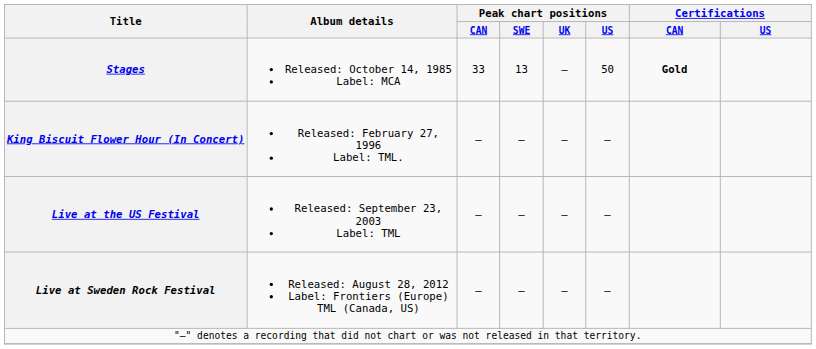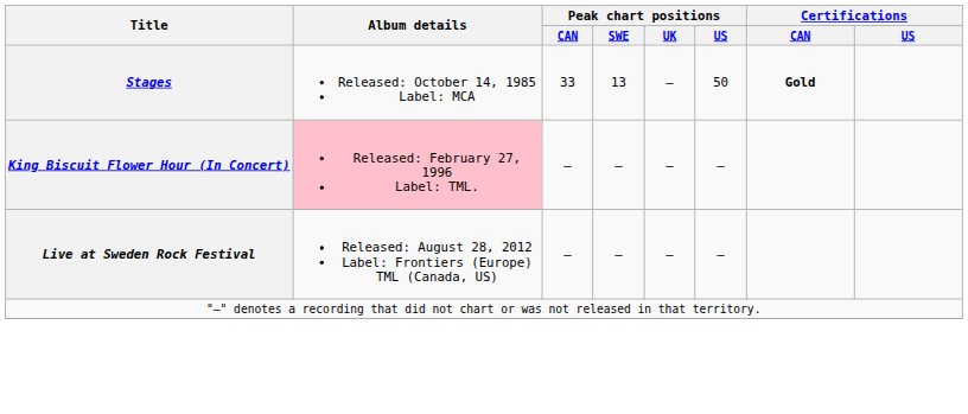 <table class="wikitable plainrowheaders" style="text-align:center;">
 <tr>
 <th rowspan="2">Title</th>
 <th rowspan="2" width="250">Album details</th>
 <th colspan="4">Peak chart positions</th>
 <th colspan="2"><a href='#'>Certifications</a></th>
 </tr>
 <tr>
 <th style="width:4em;font-size:90%"><a href='#'>CAN</a><br></th>
 <th style="width:4em;font-size:90%"><a href='#'>SWE</a><br></th>
 <th style="width:4em;font-size:90%"><a href='#'>UK</a><br></th>
 <th style="width:4em;font-size:90%"><a href='#'>US</a><br></th>
 <th style="width:9em;font-size:90%"><a href='#'>CAN</a><br></th>
 <th style="width:9em;font-size:90%"><a href='#'>US</a><br></th>
 </tr>
 <tr>
 <th scope="row"><em><a href='#'>Stages</a></em></th>
 <td><br><ul><li>Released: October 14, 1985</li><li>Label: MCA</li></ul></td>
 <td>33</td>
 <td>13</td>
 <td>—</td>
 <td>50</td>
 <td><strong>Gold</strong></td>
 <td></td>
 </tr>
 <tr>
 <th scope="row"><em><a href='#'>King Biscuit Flower Hour (In Concert)</a></em></th>
-<td><br><ul><li>Released: February 27, 1996</li><li>Label: TML.</li></ul></td>
-<td>—</td>
-<td>—</td>
-<td>—</td>
-<td>—</td>
-<td></td>
-<td></td>
-</tr>
-<tr>
-<th scope="row"><em><a href='#'>Live at the US Festival</a></em></th>
-<td><br><ul><li>Released: September 23, 2003</li><li>Label: TML</li></ul></td>
+<td style="background: pink;"><br><ul><li>Released: February 27, 1996</li><li>Label: TML.</li></ul></td>
 <td>—</td>
 <td>—</td>
 <td>—</td>
 <td>—</td>
 <td></td>
 <td></td>
 </tr>
 <tr>
 <th scope="row"><em>Live at Sweden Rock Festival</em></th>
 <td><br><ul><li>Released: August 28, 2012</li><li>Label: Frontiers (Europe) TML (Canada, US)</li></ul></td>
 <td>—</td>
 <td>—</td>
 <td>—</td>
 <td>—</td>
 <td></td>
 <td></td>
 </tr>
 <tr>
 <td colspan="8" style="font-size:90%">"—" denotes a recording that did not chart or was not released in that territory.</td>
 </tr>
 <tr>
 </tr>
 </table>
